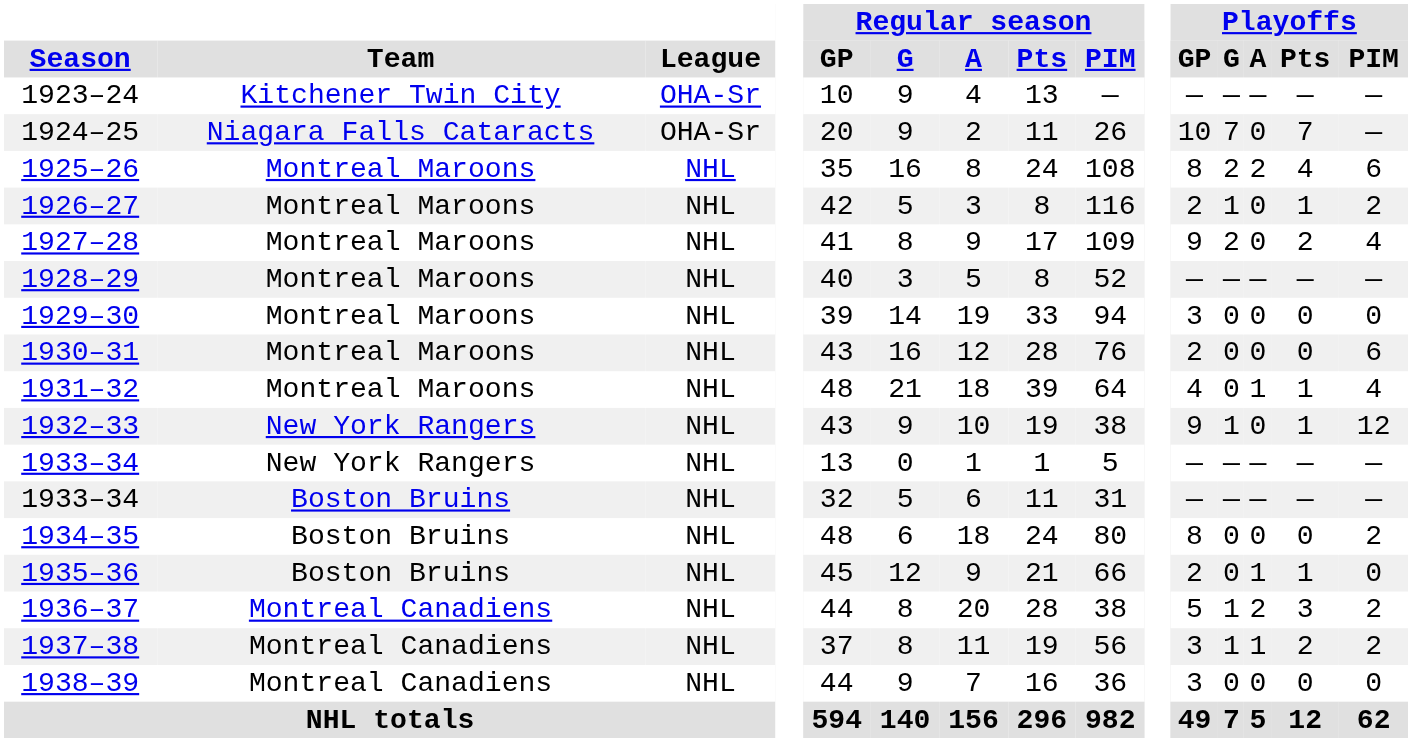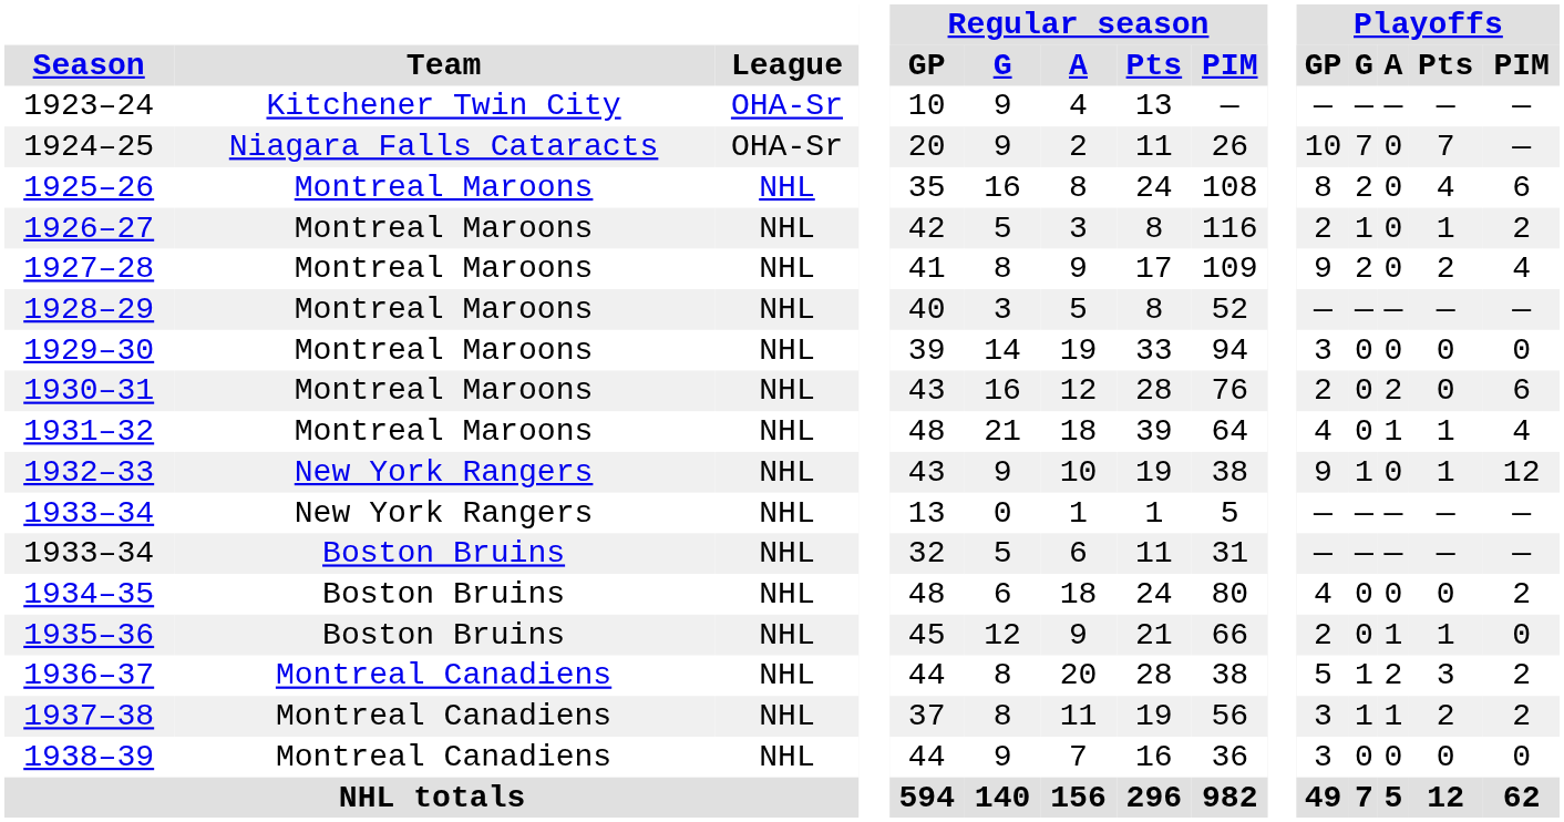 <table border="0" cellpadding="1" cellspacing="0" style="text-align:center; width:50em">
 <tr bgcolor="#e0e0e0">
 <th colspan="3" bgcolor="#ffffff"> </th>
 <th rowspan="99" bgcolor="#ffffff"> </th>
 <th colspan="5"><a href='#'>Regular season</a></th>
 <th rowspan="99" bgcolor="#ffffff"> </th>
 <th colspan="5"><a href='#'>Playoffs</a></th>
 </tr>
 <tr bgcolor="#e0e0e0">
 <th><a href='#'>Season</a></th>
 <th>Team</th>
 <th>League</th>
 <th>GP</th>
 <th><a href='#'>G</a></th>
 <th><a href='#'>A</a></th>
 <th><a href='#'>Pts</a></th>
 <th><a href='#'>PIM</a></th>
 <th>GP</th>
 <th>G</th>
 <th>A</th>
 <th>Pts</th>
 <th>PIM</th>
 </tr>
 <tr>
 <td>1923–24</td>
 <td><a href='#'>Kitchener Twin City</a></td>
 <td><a href='#'>OHA-Sr</a></td>
 <td>10</td>
 <td>9</td>
 <td>4</td>
 <td>13</td>
 <td>—</td>
 <td>—</td>
 <td>—</td>
 <td>—</td>
 <td>—</td>
 <td>—</td>
 </tr>
 <tr bgcolor="#f0f0f0">
 <td>1924–25</td>
 <td><a href='#'>Niagara Falls Cataracts</a></td>
 <td>OHA-Sr</td>
 <td>20</td>
 <td>9</td>
 <td>2</td>
 <td>11</td>
 <td>26</td>
 <td>10</td>
 <td>7</td>
 <td>0</td>
 <td>7</td>
 <td>—</td>
 </tr>
 <tr>
 <td><a href='#'>1925–26</a></td>
 <td><a href='#'>Montreal Maroons</a></td>
 <td><a href='#'>NHL</a></td>
 <td>35</td>
 <td>16</td>
 <td>8</td>
 <td>24</td>
 <td>108</td>
 <td>8</td>
 <td>2</td>
-<td>2</td>
+<td>0</td>
 <td>4</td>
 <td>6</td>
 </tr>
 <tr bgcolor="#f0f0f0">
 <td><a href='#'>1926–27</a></td>
 <td>Montreal Maroons</td>
 <td>NHL</td>
 <td>42</td>
 <td>5</td>
 <td>3</td>
 <td>8</td>
 <td>116</td>
 <td>2</td>
 <td>1</td>
 <td>0</td>
 <td>1</td>
 <td>2</td>
 </tr>
 <tr>
 <td><a href='#'>1927–28</a></td>
 <td>Montreal Maroons</td>
 <td>NHL</td>
 <td>41</td>
 <td>8</td>
 <td>9</td>
 <td>17</td>
 <td>109</td>
 <td>9</td>
 <td>2</td>
 <td>0</td>
 <td>2</td>
 <td>4</td>
 </tr>
 <tr bgcolor="#f0f0f0">
 <td><a href='#'>1928–29</a></td>
 <td>Montreal Maroons</td>
 <td>NHL</td>
 <td>40</td>
 <td>3</td>
 <td>5</td>
 <td>8</td>
 <td>52</td>
 <td>—</td>
 <td>—</td>
 <td>—</td>
 <td>—</td>
 <td>—</td>
 </tr>
 <tr>
 <td><a href='#'>1929–30</a></td>
 <td>Montreal Maroons</td>
 <td>NHL</td>
 <td>39</td>
 <td>14</td>
 <td>19</td>
 <td>33</td>
 <td>94</td>
 <td>3</td>
 <td>0</td>
 <td>0</td>
 <td>0</td>
 <td>0</td>
 </tr>
 <tr bgcolor="#f0f0f0">
 <td><a href='#'>1930–31</a></td>
 <td>Montreal Maroons</td>
 <td>NHL</td>
 <td>43</td>
 <td>16</td>
 <td>12</td>
 <td>28</td>
 <td>76</td>
 <td>2</td>
 <td>0</td>
-<td>0</td>
+<td>2</td>
 <td>0</td>
 <td>6</td>
 </tr>
 <tr>
 <td><a href='#'>1931–32</a></td>
 <td>Montreal Maroons</td>
 <td>NHL</td>
 <td>48</td>
 <td>21</td>
 <td>18</td>
 <td>39</td>
 <td>64</td>
 <td>4</td>
 <td>0</td>
 <td>1</td>
 <td>1</td>
 <td>4</td>
 </tr>
 <tr bgcolor="#f0f0f0">
 <td><a href='#'>1932–33</a></td>
 <td><a href='#'>New York Rangers</a></td>
 <td>NHL</td>
 <td>43</td>
 <td>9</td>
 <td>10</td>
 <td>19</td>
 <td>38</td>
 <td>9</td>
 <td>1</td>
 <td>0</td>
 <td>1</td>
 <td>12</td>
 </tr>
 <tr>
 <td><a href='#'>1933–34</a></td>
 <td>New York Rangers</td>
 <td>NHL</td>
 <td>13</td>
 <td>0</td>
 <td>1</td>
 <td>1</td>
 <td>5</td>
 <td>—</td>
 <td>—</td>
 <td>—</td>
 <td>—</td>
 <td>—</td>
 </tr>
 <tr bgcolor="#f0f0f0">
 <td>1933–34</td>
 <td><a href='#'>Boston Bruins</a></td>
 <td>NHL</td>
 <td>32</td>
 <td>5</td>
 <td>6</td>
 <td>11</td>
 <td>31</td>
 <td>—</td>
 <td>—</td>
 <td>—</td>
 <td>—</td>
 <td>—</td>
 </tr>
 <tr>
 <td><a href='#'>1934–35</a></td>
 <td>Boston Bruins</td>
 <td>NHL</td>
 <td>48</td>
 <td>6</td>
 <td>18</td>
 <td>24</td>
 <td>80</td>
-<td>8</td>
+<td>4</td>
 <td>0</td>
 <td>0</td>
 <td>0</td>
 <td>2</td>
 </tr>
 <tr bgcolor="#f0f0f0">
 <td><a href='#'>1935–36</a></td>
 <td>Boston Bruins</td>
 <td>NHL</td>
 <td>45</td>
 <td>12</td>
 <td>9</td>
 <td>21</td>
 <td>66</td>
 <td>2</td>
 <td>0</td>
 <td>1</td>
 <td>1</td>
 <td>0</td>
 </tr>
 <tr>
 <td><a href='#'>1936–37</a></td>
 <td><a href='#'>Montreal Canadiens</a></td>
 <td>NHL</td>
 <td>44</td>
 <td>8</td>
 <td>20</td>
 <td>28</td>
 <td>38</td>
 <td>5</td>
 <td>1</td>
 <td>2</td>
 <td>3</td>
 <td>2</td>
 </tr>
 <tr bgcolor="#f0f0f0">
 <td><a href='#'>1937–38</a></td>
 <td>Montreal Canadiens</td>
 <td>NHL</td>
 <td>37</td>
 <td>8</td>
 <td>11</td>
 <td>19</td>
 <td>56</td>
 <td>3</td>
 <td>1</td>
 <td>1</td>
 <td>2</td>
 <td>2</td>
 </tr>
 <tr>
 <td><a href='#'>1938–39</a></td>
 <td>Montreal Canadiens</td>
 <td>NHL</td>
 <td>44</td>
 <td>9</td>
 <td>7</td>
 <td>16</td>
 <td>36</td>
 <td>3</td>
 <td>0</td>
 <td>0</td>
 <td>0</td>
 <td>0</td>
 </tr>
 <tr bgcolor="#E0E0E0">
 <th colspan="3">NHL totals</th>
 <th>594</th>
 <th>140</th>
 <th>156</th>
 <th>296</th>
 <th>982</th>
 <th>49</th>
 <th>7</th>
 <th>5</th>
 <th>12</th>
 <th>62</th>
 </tr>
 </table>
